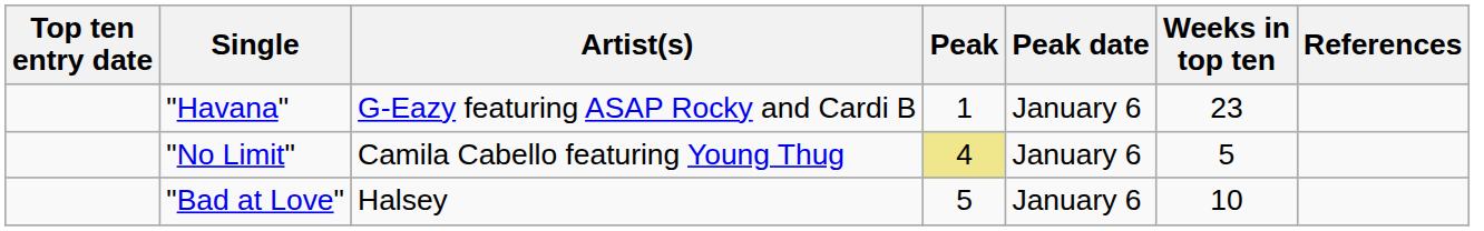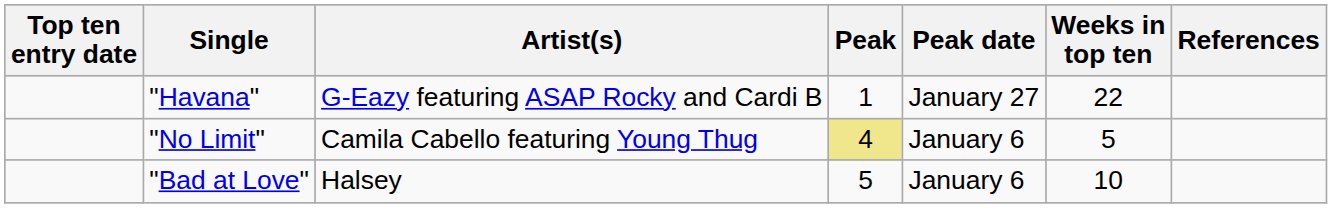 <table class="wikitable sortable">
 <tr>
 <th>Top ten<br>entry date</th>
 <th>Single</th>
 <th>Artist(s)</th>
 <th data-sort-type="number">Peak</th>
 <th>Peak date</th>
 <th data-sort-type="number">Weeks in<br>top ten</th>
 <th>References</th>
 </tr>
 <tr>
 <td></td>
 <td>"<a href='#'>Havana</a>"</td>
 <td><a href='#'>G-Eazy</a> featuring <a href='#'>ASAP Rocky</a> and Cardi B</td>
 <td style="text-align:center;">1</td>
-<td>January 6</td>
-<td style="text-align:center;">23</td>
+<td>January 27</td>
+<td style="text-align:center;">22</td>
 <td style="text-align:center;"></td>
 </tr>
 <tr>
 <td></td>
 <td>"<a href='#'>No Limit</a>"</td>
 <td>Camila Cabello featuring <a href='#'>Young Thug</a></td>
 <td style="background: khaki; text-align:center;">4</td>
 <td>January 6</td>
 <td style="text-align:center;">5</td>
 <td style="text-align:center;"></td>
 </tr>
 <tr>
 <td></td>
 <td>"<a href='#'>Bad at Love</a>"</td>
 <td>Halsey</td>
 <td style="text-align:center;">5</td>
 <td>January 6</td>
 <td style="text-align:center;">10</td>
 <td style="text-align:center;"></td>
 </tr>
 </table>
